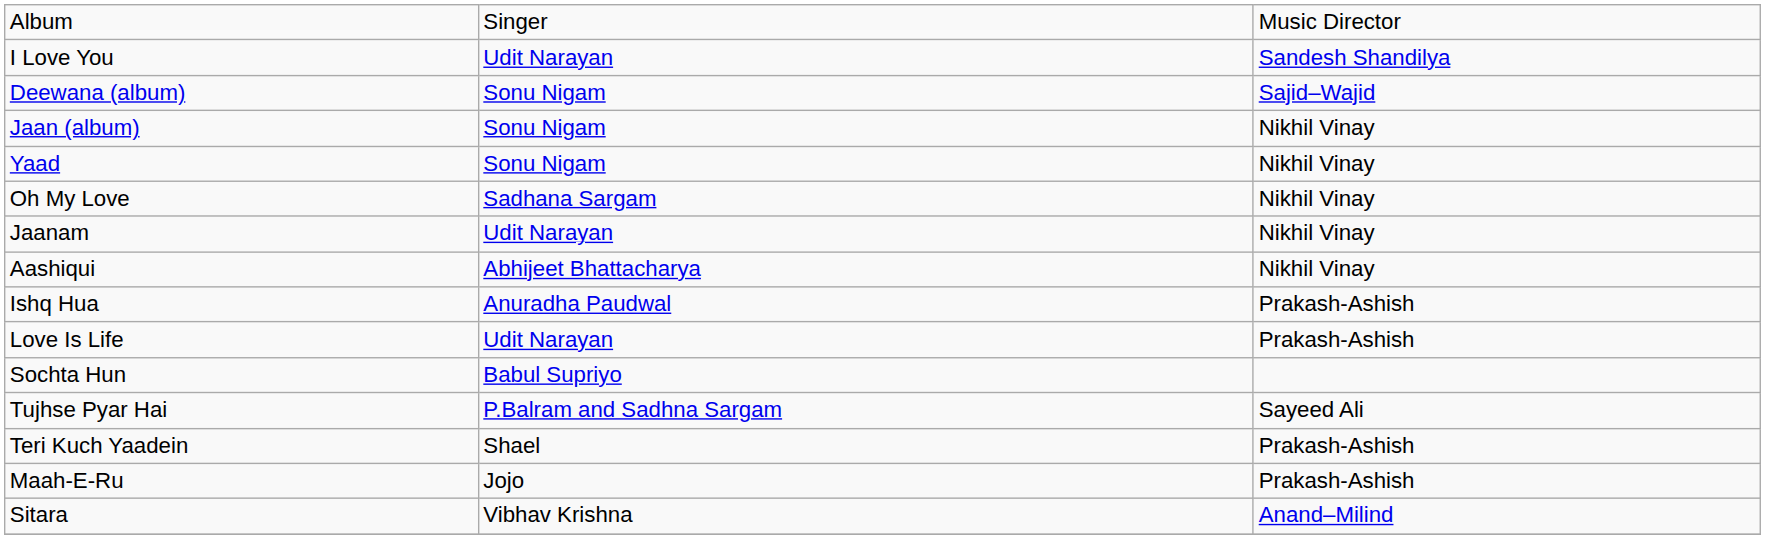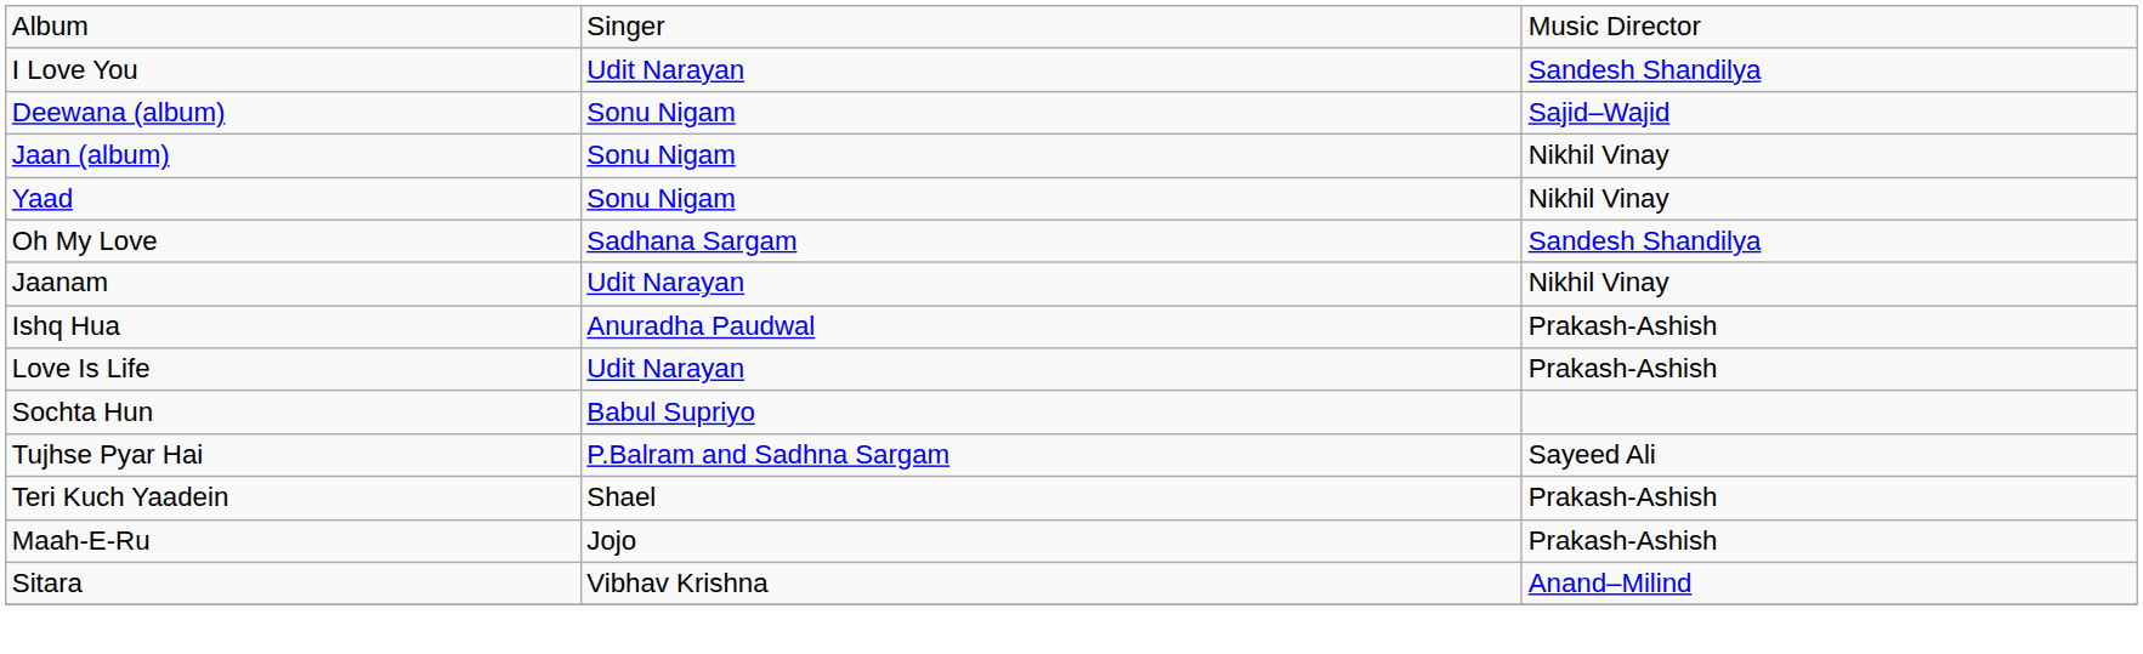 <table class="wikitable sortable" style="width:100%;">
 <tr>
 <td>Album</td>
 <td>Singer</td>
 <td>Music Director</td>
 </tr>
 <tr>
 <td>I Love You</td>
 <td><a href='#'>Udit Narayan</a></td>
 <td><a href='#'>Sandesh Shandilya</a></td>
 </tr>
 <tr Bichda Yaar Mila De || >
 <td><a href='#'>Deewana (album)</a></td>
 <td><a href='#'>Sonu Nigam</a></td>
 <td><a href='#'>Sajid–Wajid</a></td>
 </tr>
 <tr>
 <td><a href='#'>Jaan (album)</a></td>
 <td><a href='#'>Sonu Nigam</a></td>
 <td>Nikhil Vinay</td>
 </tr>
 <tr>
 <td><a href='#'>Yaad</a></td>
 <td><a href='#'>Sonu Nigam</a></td>
 <td>Nikhil Vinay</td>
 </tr>
 <tr>
 <td>Oh My Love</td>
 <td><a href='#'>Sadhana Sargam</a></td>
-<td>Nikhil Vinay</td>
+<td><a href='#'>Sandesh Shandilya</a></td>
 </tr>
 <tr>
 <td>Jaanam</td>
 <td><a href='#'>Udit Narayan</a></td>
-<td>Nikhil Vinay</td>
-</tr>
-<tr>
-<td>Aashiqui</td>
-<td><a href='#'>Abhijeet Bhattacharya</a></td>
 <td>Nikhil Vinay</td>
 </tr>
 <tr>
 <td>Ishq Hua</td>
 <td><a href='#'>Anuradha Paudwal</a></td>
 <td>Prakash-Ashish</td>
 </tr>
 <tr>
 <td>Love Is Life</td>
 <td><a href='#'>Udit Narayan</a></td>
 <td>Prakash-Ashish</td>
 </tr>
 <tr>
 <td>Sochta Hun</td>
 <td><a href='#'>Babul Supriyo</a></td>
 <td></td>
 </tr>
 <tr>
 <td>Tujhse Pyar Hai</td>
 <td><a href='#'>P.Balram and Sadhna Sargam</a></td>
 <td>Sayeed Ali</td>
 </tr>
 <tr>
 <td>Teri Kuch Yaadein</td>
 <td>Shael</td>
 <td>Prakash-Ashish</td>
 </tr>
 <tr>
 <td>Maah-E-Ru</td>
 <td>Jojo</td>
 <td>Prakash-Ashish</td>
 </tr>
 <tr>
 <td>Sitara</td>
 <td>Vibhav Krishna</td>
 <td><a href='#'>Anand–Milind</a></td>
 </tr>
 <tr>
 </tr>
 </table>
